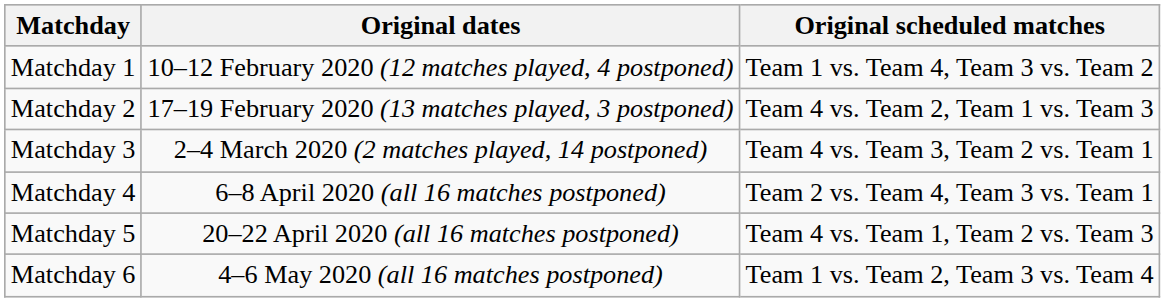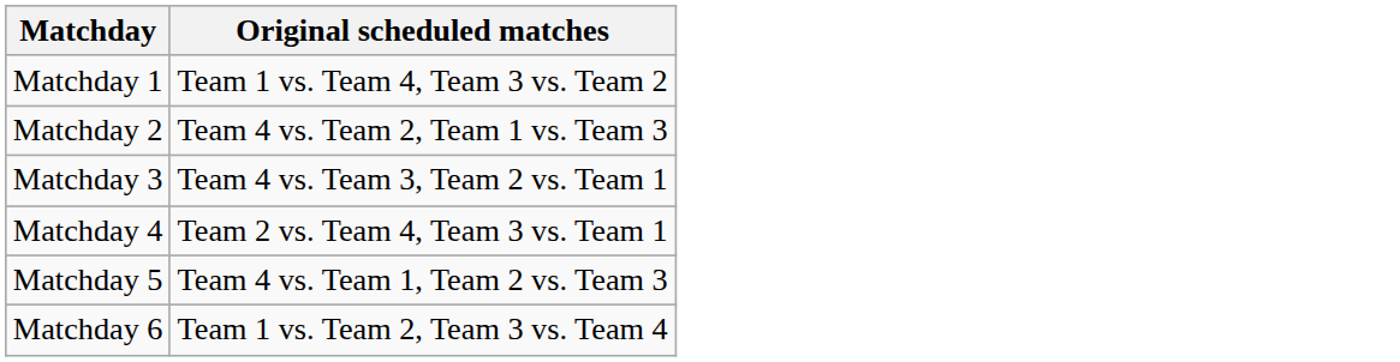 <table class="wikitable" style="text-align:center">
 <tr>
 <th>Matchday</th>
-<th>Original dates</th>
 <th>Original scheduled matches</th>
 </tr>
 <tr>
 <td>Matchday 1</td>
-<td>10–12 February 2020 <em>(12 matches played, 4 postponed)</em></td>
 <td>Team 1 vs. Team 4, Team 3 vs. Team 2</td>
 </tr>
 <tr>
 <td>Matchday 2</td>
-<td>17–19 February 2020 <em>(13 matches played, 3 postponed)</em></td>
 <td>Team 4 vs. Team 2, Team 1 vs. Team 3</td>
 </tr>
 <tr>
 <td>Matchday 3</td>
-<td>2–4 March 2020 <em>(2 matches played, 14 postponed)</em></td>
 <td>Team 4 vs. Team 3, Team 2 vs. Team 1</td>
 </tr>
 <tr>
 <td>Matchday 4</td>
-<td>6–8 April 2020 <em>(all 16 matches postponed)</em></td>
 <td>Team 2 vs. Team 4, Team 3 vs. Team 1</td>
 </tr>
 <tr>
 <td>Matchday 5</td>
-<td>20–22 April 2020 <em>(all 16 matches postponed)</em></td>
 <td>Team 4 vs. Team 1, Team 2 vs. Team 3</td>
 </tr>
 <tr>
 <td>Matchday 6</td>
-<td>4–6 May 2020 <em>(all 16 matches postponed)</em></td>
 <td>Team 1 vs. Team 2, Team 3 vs. Team 4</td>
 </tr>
 </table>
